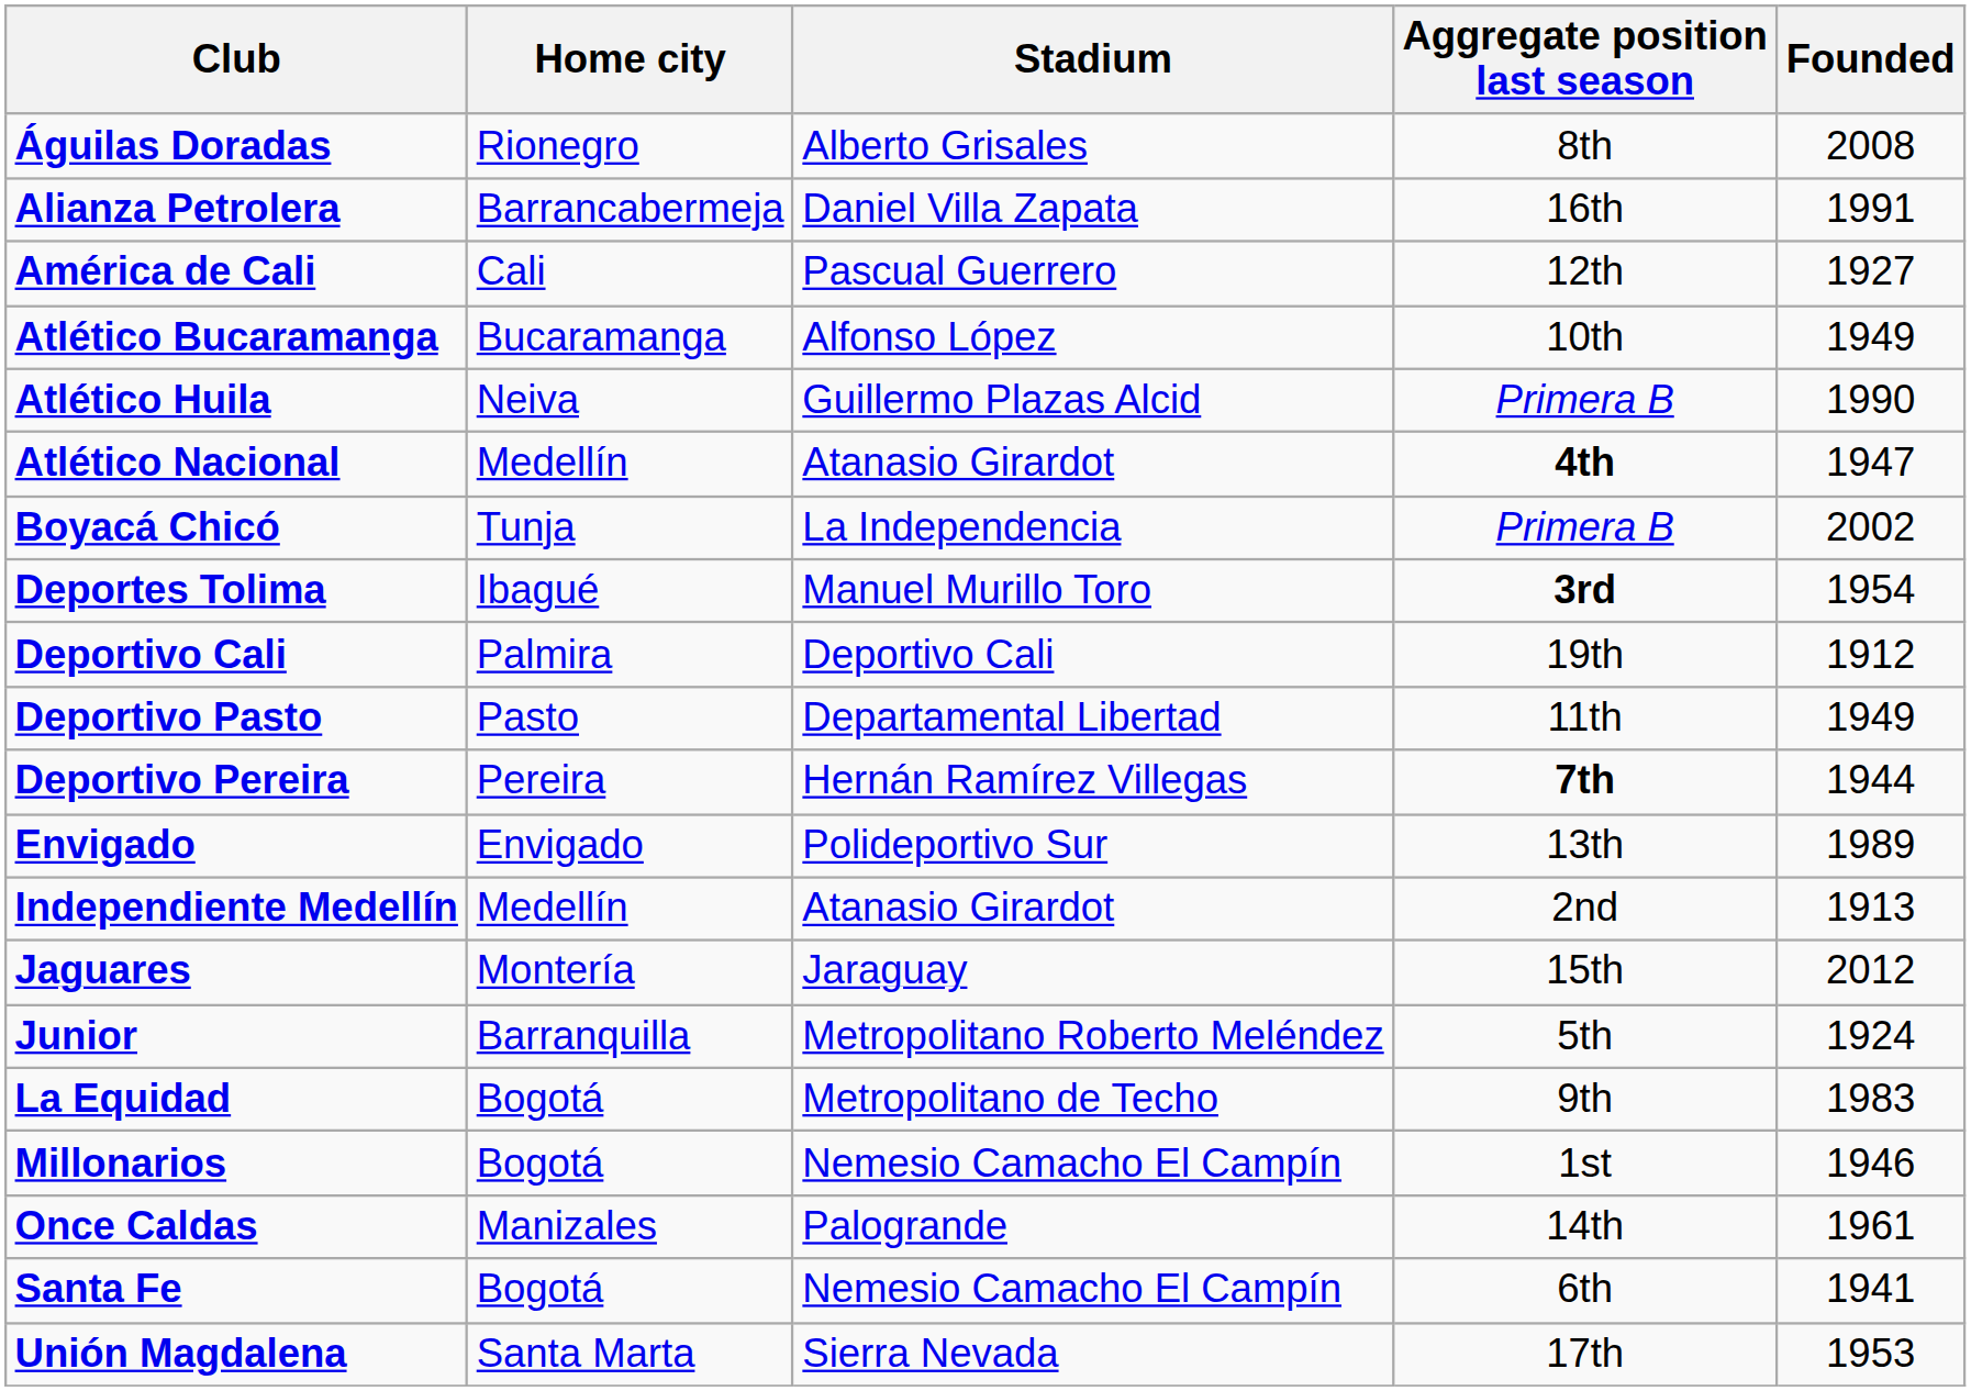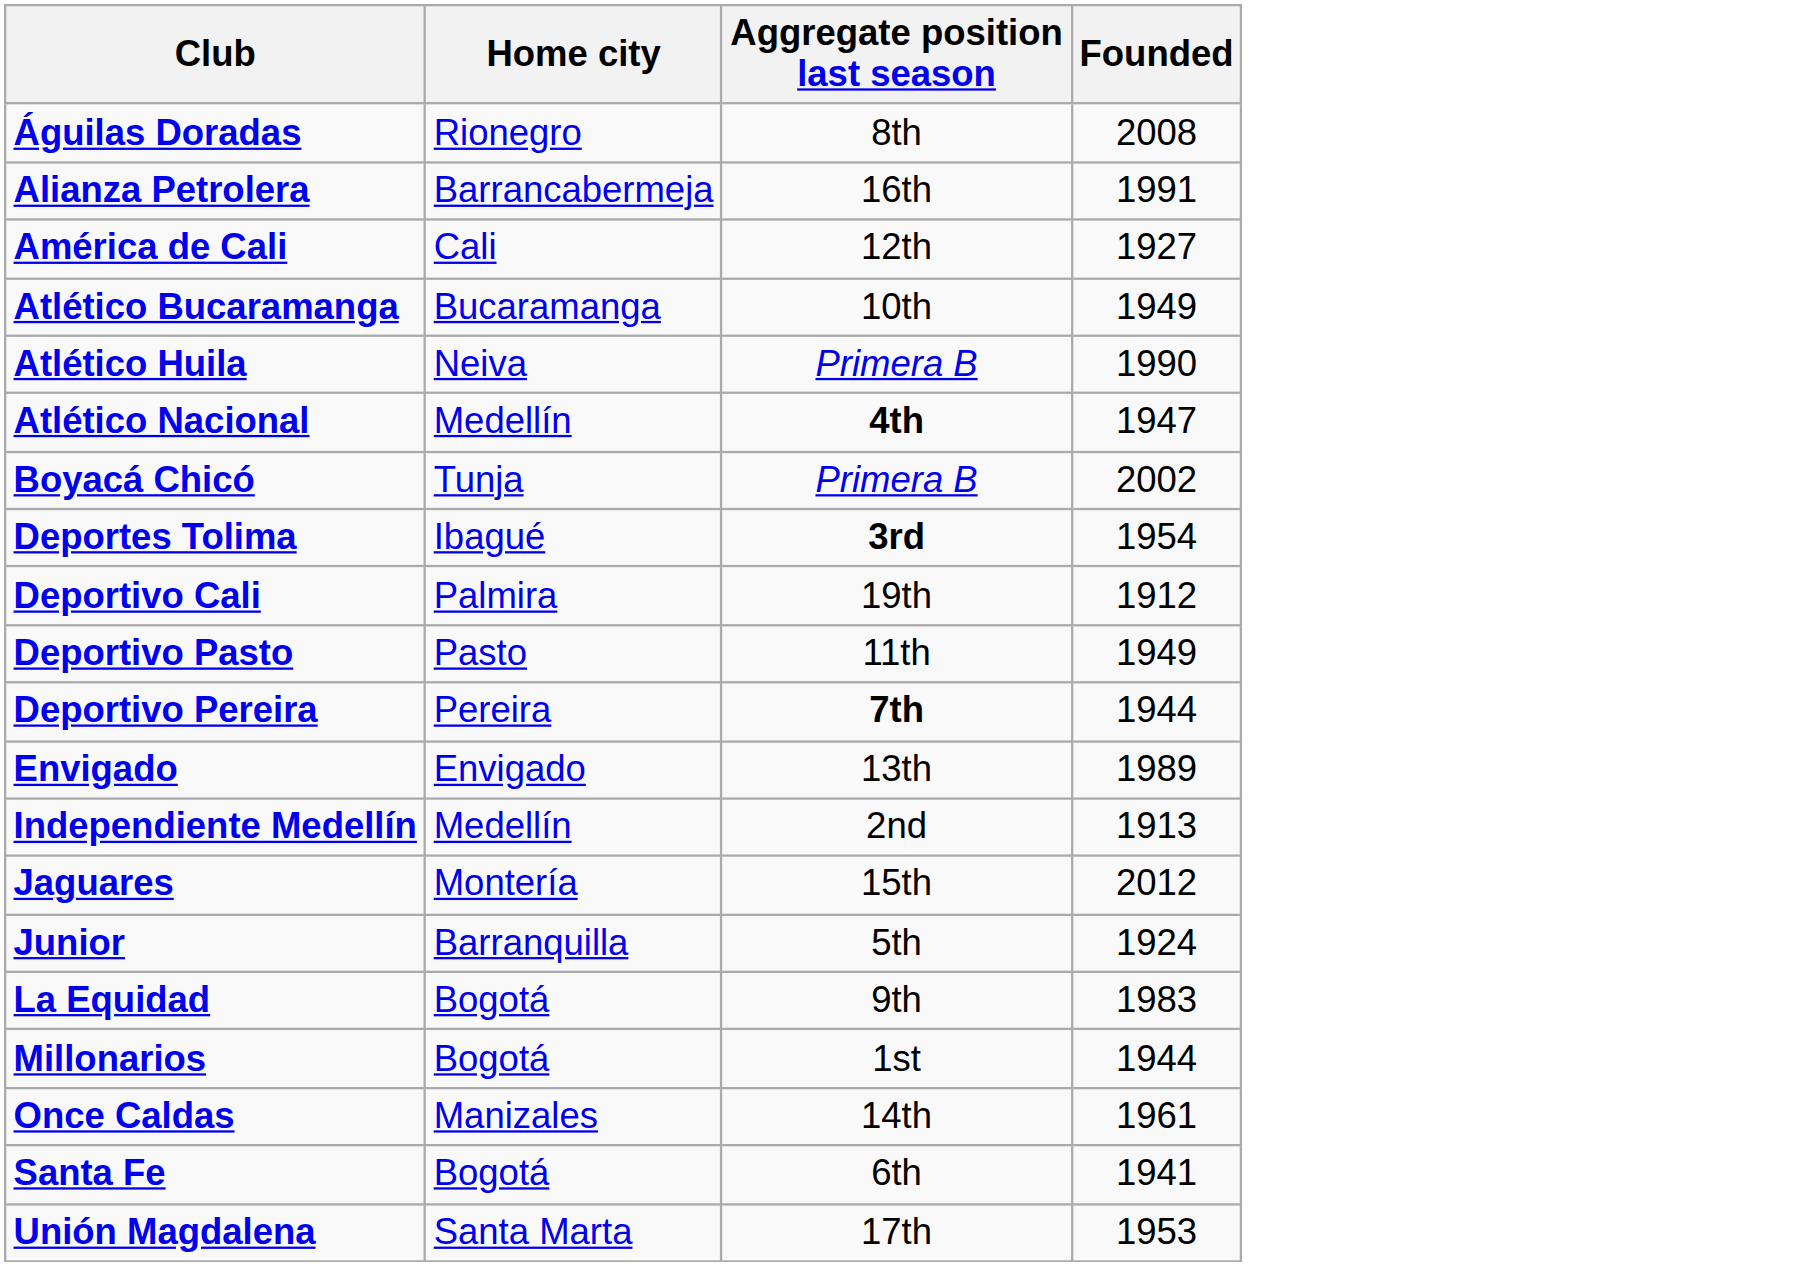 <table class="wikitable sortable">
 <tr>
 <th>Club</th>
 <th>Home city</th>
-<th>Stadium</th>
 <th>Aggregate position<br><a href='#'>last season</a></th>
 <th>Founded</th>
 </tr>
 <tr>
 <td><strong><a href='#'>Águilas Doradas</a></strong></td>
 <td><a href='#'>Rionegro</a></td>
-<td><a href='#'>Alberto Grisales</a></td>
 <td align=center>8th</td>
 <td align=center>2008</td>
 </tr>
 <tr>
 <td><strong><a href='#'>Alianza Petrolera</a></strong></td>
 <td><a href='#'>Barrancabermeja</a></td>
-<td><a href='#'>Daniel Villa Zapata</a></td>
 <td align=center>16th</td>
 <td align=center>1991</td>
 </tr>
 <tr>
 <td><strong><a href='#'>América de Cali</a></strong></td>
 <td><a href='#'>Cali</a></td>
-<td><a href='#'>Pascual Guerrero</a></td>
 <td align=center>12th</td>
 <td align=center>1927</td>
 </tr>
 <tr>
 <td><strong><a href='#'>Atlético Bucaramanga</a></strong></td>
 <td><a href='#'>Bucaramanga</a></td>
-<td><a href='#'>Alfonso López</a></td>
 <td align=center>10th</td>
 <td align=center>1949</td>
 </tr>
 <tr>
 <td><strong><a href='#'>Atlético Huila</a></strong></td>
 <td><a href='#'>Neiva</a></td>
-<td><a href='#'>Guillermo Plazas Alcid</a></td>
 <td align=center><em><a href='#'>Primera B</a></em></td>
 <td align=center>1990</td>
 </tr>
 <tr>
 <td><strong><a href='#'>Atlético Nacional</a></strong></td>
 <td><a href='#'>Medellín</a></td>
-<td><a href='#'>Atanasio Girardot</a></td>
 <td align=center><strong>4th</strong></td>
 <td align=center>1947</td>
 </tr>
 <tr>
 <td><strong><a href='#'>Boyacá Chicó</a></strong></td>
 <td><a href='#'>Tunja</a></td>
-<td><a href='#'>La Independencia</a></td>
 <td align=center><em><a href='#'>Primera B</a></em></td>
 <td align=center>2002</td>
 </tr>
 <tr>
 <td><strong><a href='#'>Deportes Tolima</a></strong></td>
 <td><a href='#'>Ibagué</a></td>
-<td><a href='#'>Manuel Murillo Toro</a></td>
 <td align=center><strong>3rd</strong></td>
 <td align=center>1954</td>
 </tr>
 <tr>
 <td><strong><a href='#'>Deportivo Cali</a></strong></td>
 <td><a href='#'>Palmira</a></td>
-<td><a href='#'>Deportivo Cali</a></td>
 <td align=center>19th</td>
 <td align=center>1912</td>
 </tr>
 <tr>
 <td><strong><a href='#'>Deportivo Pasto</a></strong></td>
 <td><a href='#'>Pasto</a></td>
-<td><a href='#'>Departamental Libertad</a></td>
 <td align=center>11th</td>
 <td align=center>1949</td>
 </tr>
 <tr>
 <td><strong><a href='#'>Deportivo Pereira</a></strong></td>
 <td><a href='#'>Pereira</a></td>
-<td><a href='#'>Hernán Ramírez Villegas</a></td>
 <td align=center><strong>7th</strong></td>
 <td align=center>1944</td>
 </tr>
 <tr>
 <td><strong><a href='#'>Envigado</a></strong></td>
 <td><a href='#'>Envigado</a></td>
-<td><a href='#'>Polideportivo Sur</a></td>
 <td align=center>13th</td>
 <td align=center>1989</td>
 </tr>
 <tr>
 <td><strong><a href='#'>Independiente Medellín</a></strong></td>
 <td><a href='#'>Medellín</a></td>
-<td><a href='#'>Atanasio Girardot</a></td>
 <td align=center>2nd</td>
 <td align=center>1913</td>
 </tr>
 <tr>
 <td><strong><a href='#'>Jaguares</a></strong></td>
 <td><a href='#'>Montería</a></td>
-<td><a href='#'>Jaraguay</a></td>
 <td align=center>15th</td>
 <td align=center>2012</td>
 </tr>
 <tr>
 <td><strong><a href='#'>Junior</a></strong></td>
 <td><a href='#'>Barranquilla</a></td>
-<td><a href='#'>Metropolitano Roberto Meléndez</a></td>
 <td align=center>5th</td>
 <td align=center>1924</td>
 </tr>
 <tr>
 <td><strong><a href='#'>La Equidad</a></strong></td>
 <td><a href='#'>Bogotá</a></td>
-<td><a href='#'>Metropolitano de Techo</a></td>
 <td align=center>9th</td>
 <td align=center>1983</td>
 </tr>
 <tr>
 <td><strong><a href='#'>Millonarios</a></strong></td>
 <td><a href='#'>Bogotá</a></td>
-<td><a href='#'>Nemesio Camacho El Campín</a></td>
 <td align=center>1st</td>
-<td align=center>1946</td>
+<td align=center>1944</td>
 </tr>
 <tr>
 <td><strong><a href='#'>Once Caldas</a></strong></td>
 <td><a href='#'>Manizales</a></td>
-<td><a href='#'>Palogrande</a></td>
 <td align=center>14th</td>
 <td align=center>1961</td>
 </tr>
 <tr>
 <td><strong><a href='#'>Santa Fe</a></strong></td>
 <td><a href='#'>Bogotá</a></td>
-<td><a href='#'>Nemesio Camacho El Campín</a></td>
 <td align=center>6th</td>
 <td align=center>1941</td>
 </tr>
 <tr>
 <td><strong><a href='#'>Unión Magdalena</a></strong></td>
 <td><a href='#'>Santa Marta</a></td>
-<td><a href='#'>Sierra Nevada</a></td>
 <td align=center>17th</td>
 <td align=center>1953</td>
 </tr>
 </table>
